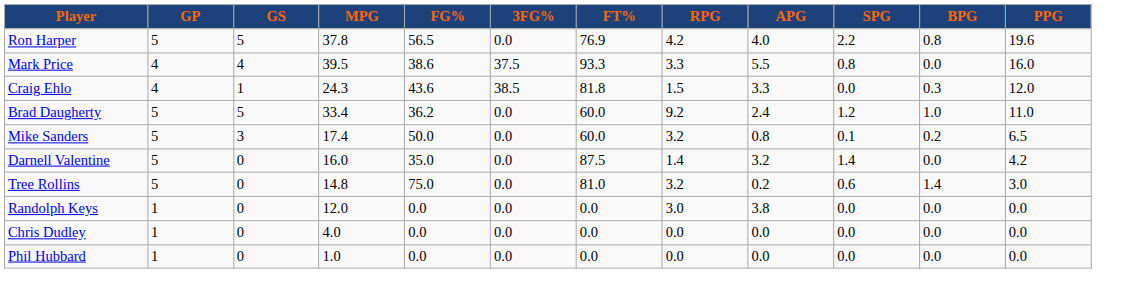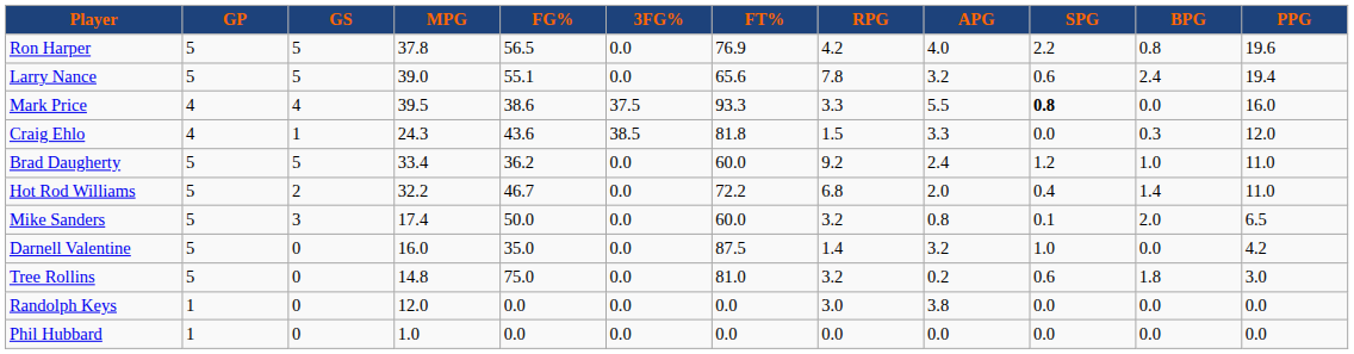 <table class="wikitable sortable" style="font-size: 90%">
 <tr>
 <th style="background:#1d427b; color:#f60" width="10%">Player</th>
 <th style="background:#1d427b; color:#f60" width="6%">GP</th>
 <th style="background:#1d427b; color:#f60" width="6%">GS</th>
 <th style="background:#1d427b; color:#f60" width="6%">MPG</th>
 <th style="background:#1d427b; color:#f60" width="6%">FG%</th>
 <th style="background:#1d427b; color:#f60" width="6%">3FG%</th>
 <th style="background:#1d427b; color:#f60" width="6%">FT%</th>
 <th style="background:#1d427b; color:#f60" width="6%">RPG</th>
 <th style="background:#1d427b; color:#f60" width="6%">APG</th>
 <th style="background:#1d427b; color:#f60" width="6%">SPG</th>
 <th style="background:#1d427b; color:#f60" width="6%">BPG</th>
 <th style="background:#1d427b; color:#f60" width="6%">PPG</th>
 </tr>
 <tr>
 <td><a href='#'>Ron Harper</a></td>
 <td>5</td>
 <td>5</td>
 <td>37.8</td>
 <td>56.5</td>
 <td>0.0</td>
 <td>76.9</td>
 <td>4.2</td>
 <td>4.0</td>
 <td>2.2</td>
 <td>0.8</td>
 <td>19.6</td>
 </tr>
 <tr>
+<td><a href='#'>Larry Nance</a></td>
+<td>5</td>
+<td>5</td>
+<td>39.0</td>
+<td>55.1</td>
+<td>0.0</td>
+<td>65.6</td>
+<td>7.8</td>
+<td>3.2</td>
+<td>0.6</td>
+<td>2.4</td>
+<td>19.4</td>
+</tr>
+<tr>
 <td><a href='#'>Mark Price</a></td>
 <td>4</td>
 <td>4</td>
 <td>39.5</td>
 <td>38.6</td>
 <td>37.5</td>
 <td>93.3</td>
 <td>3.3</td>
 <td>5.5</td>
-<td>0.8</td>
+<td><strong>0.8</strong></td>
 <td>0.0</td>
 <td>16.0</td>
 </tr>
 <tr>
 <td><a href='#'>Craig Ehlo</a></td>
 <td>4</td>
 <td>1</td>
 <td>24.3</td>
 <td>43.6</td>
 <td>38.5</td>
 <td>81.8</td>
 <td>1.5</td>
 <td>3.3</td>
 <td>0.0</td>
 <td>0.3</td>
 <td>12.0</td>
 </tr>
 <tr>
 <td><a href='#'>Brad Daugherty</a></td>
 <td>5</td>
 <td>5</td>
 <td>33.4</td>
 <td>36.2</td>
 <td>0.0</td>
 <td>60.0</td>
 <td>9.2</td>
 <td>2.4</td>
 <td>1.2</td>
 <td>1.0</td>
 <td>11.0</td>
 </tr>
 <tr>
+<td><a href='#'>Hot Rod Williams</a></td>
+<td>5</td>
+<td>2</td>
+<td>32.2</td>
+<td>46.7</td>
+<td>0.0</td>
+<td>72.2</td>
+<td>6.8</td>
+<td>2.0</td>
+<td>0.4</td>
+<td>1.4</td>
+<td>11.0</td>
+</tr>
+<tr>
 <td><a href='#'>Mike Sanders</a></td>
 <td>5</td>
 <td>3</td>
 <td>17.4</td>
 <td>50.0</td>
 <td>0.0</td>
 <td>60.0</td>
 <td>3.2</td>
 <td>0.8</td>
 <td>0.1</td>
-<td>0.2</td>
+<td>2.0</td>
 <td>6.5</td>
 </tr>
 <tr>
 <td><a href='#'>Darnell Valentine</a></td>
 <td>5</td>
 <td>0</td>
 <td>16.0</td>
 <td>35.0</td>
 <td>0.0</td>
 <td>87.5</td>
 <td>1.4</td>
 <td>3.2</td>
-<td>1.4</td>
+<td>1.0</td>
 <td>0.0</td>
 <td>4.2</td>
 </tr>
 <tr>
 <td><a href='#'>Tree Rollins</a></td>
 <td>5</td>
 <td>0</td>
 <td>14.8</td>
 <td>75.0</td>
 <td>0.0</td>
 <td>81.0</td>
 <td>3.2</td>
 <td>0.2</td>
 <td>0.6</td>
-<td>1.4</td>
+<td>1.8</td>
 <td>3.0</td>
 </tr>
 <tr>
 <td><a href='#'>Randolph Keys</a></td>
 <td>1</td>
 <td>0</td>
 <td>12.0</td>
 <td>0.0</td>
 <td>0.0</td>
 <td>0.0</td>
 <td>3.0</td>
 <td>3.8</td>
-<td>0.0</td>
-<td>0.0</td>
-<td>0.0</td>
-</tr>
-<tr>
-<td><a href='#'>Chris Dudley</a></td>
-<td>1</td>
-<td>0</td>
-<td>4.0</td>
-<td>0.0</td>
-<td>0.0</td>
-<td>0.0</td>
-<td>0.0</td>
-<td>0.0</td>
 <td>0.0</td>
 <td>0.0</td>
 <td>0.0</td>
 </tr>
 <tr>
 <td><a href='#'>Phil Hubbard</a></td>
 <td>1</td>
 <td>0</td>
 <td>1.0</td>
 <td>0.0</td>
 <td>0.0</td>
 <td>0.0</td>
 <td>0.0</td>
 <td>0.0</td>
 <td>0.0</td>
 <td>0.0</td>
 <td>0.0</td>
 </tr>
 </table>
